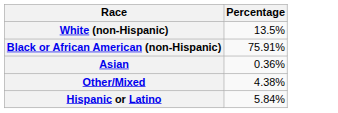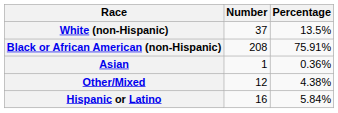 <table class="wikitable" style="text-align:right">
 <tr>
 <th scope="col">Race</th>
+<th scope="col">Number</th>
 <th scope="col">Percentage</th>
 </tr>
 <tr>
 <th scope="row"><a href='#'>White</a> (non-Hispanic)</th>
+<td>37</td>
 <td>13.5%</td>
 </tr>
 <tr>
 <th scope="row"><a href='#'>Black or African American</a> (non-Hispanic)</th>
+<td>208</td>
 <td>75.91%</td>
 </tr>
 <tr>
 <th scope="row"><a href='#'>Asian</a></th>
+<td>1</td>
 <td>0.36%</td>
 </tr>
 <tr>
 <th scope="row"><a href='#'>Other/Mixed</a></th>
+<td>12</td>
 <td>4.38%</td>
 </tr>
 <tr>
 <th scope="row"><a href='#'>Hispanic</a> or <a href='#'>Latino</a></th>
+<td>16</td>
 <td>5.84%</td>
 </tr>
 </table>
